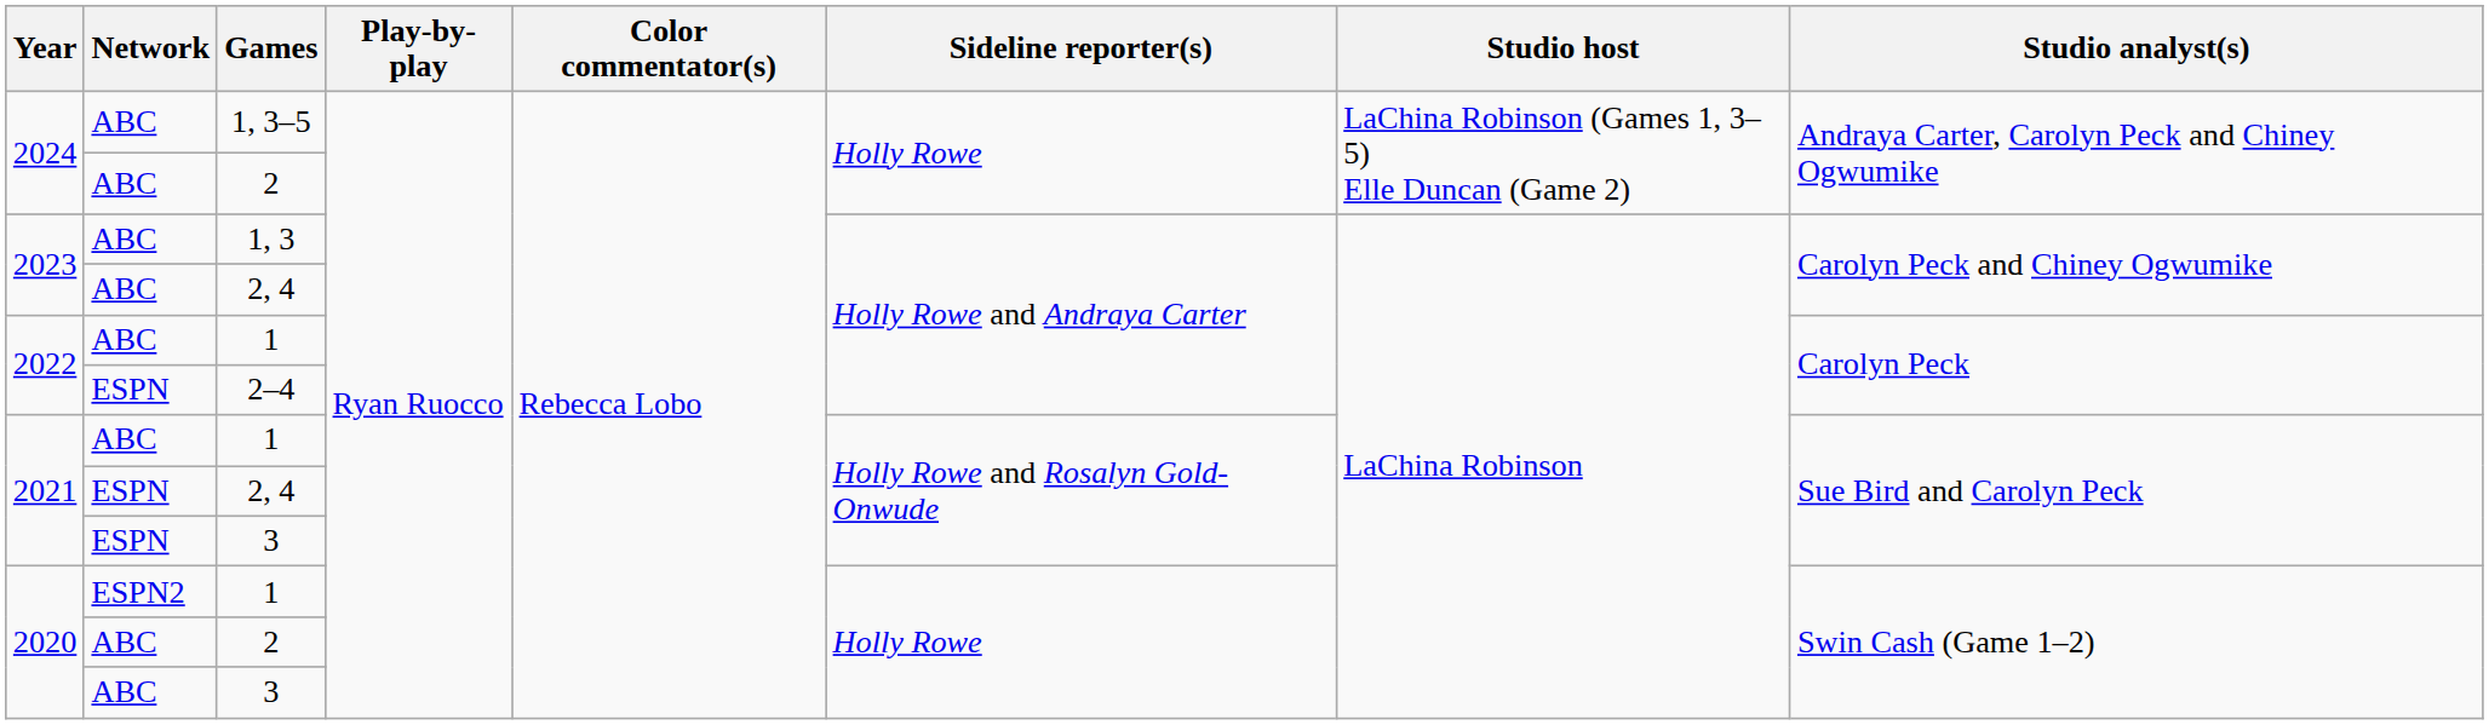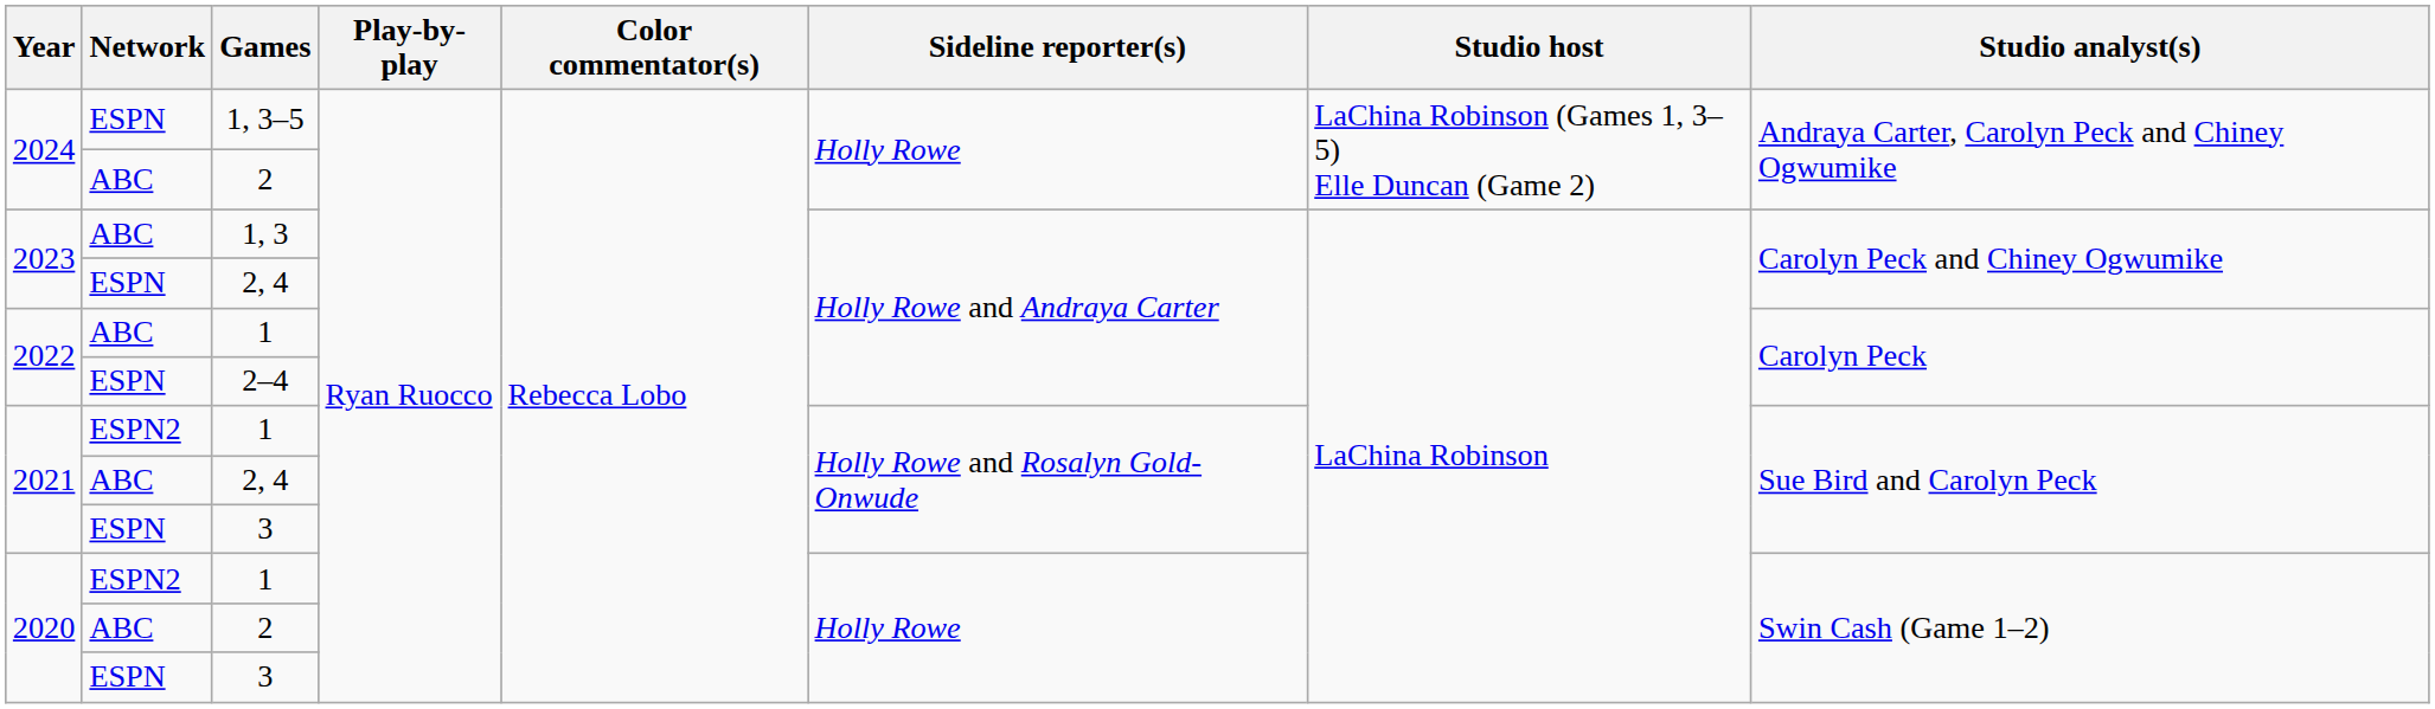 <table class=wikitable>
 <tr>
 <th>Year</th>
 <th>Network</th>
 <th>Games</th>
 <th>Play-by-play</th>
 <th>Color commentator(s)</th>
 <th>Sideline reporter(s)</th>
 <th>Studio host</th>
 <th>Studio analyst(s)</th>
 </tr>
 <tr>
 <td rowspan="2"><a href='#'>2024</a></td>
-<td><a href='#'>ABC</a></td>
+<td><a href='#'>ESPN</a></td>
 <td align="center">1, 3–5</td>
 <td rowspan="12"><a href='#'>Ryan Ruocco</a></td>
 <td rowspan="12"><a href='#'>Rebecca Lobo</a></td>
 <td rowspan="2"><em><a href='#'>Holly Rowe</a></em></td>
 <td rowspan="2"><a href='#'>LaChina Robinson</a> (Games 1, 3–5)<br><a href='#'>Elle Duncan</a> (Game 2)</td>
 <td rowspan="2"><a href='#'>Andraya Carter</a>, <a href='#'>Carolyn Peck</a> and <a href='#'>Chiney Ogwumike</a></td>
 </tr>
 <tr>
 <td><a href='#'>ABC</a></td>
 <td align="center">2</td>
 </tr>
 <tr>
 <td rowspan="2"><a href='#'>2023</a></td>
 <td><a href='#'>ABC</a></td>
 <td align="center">1, 3</td>
 <td rowspan="4"><em><a href='#'>Holly Rowe</a></em> and <em><a href='#'>Andraya Carter</a></em></td>
 <td rowspan="10"><a href='#'>LaChina Robinson</a></td>
 <td rowspan="2"><a href='#'>Carolyn Peck</a> and <a href='#'>Chiney Ogwumike</a></td>
 </tr>
 <tr>
-<td><a href='#'>ABC</a></td>
+<td><a href='#'>ESPN</a></td>
 <td align="center">2, 4</td>
 </tr>
 <tr>
 <td rowspan="2"><a href='#'>2022</a></td>
 <td><a href='#'>ABC</a></td>
 <td align="center">1</td>
 <td rowspan="2"><a href='#'>Carolyn Peck</a></td>
 </tr>
 <tr>
 <td><a href='#'>ESPN</a></td>
 <td align="center">2–4</td>
 </tr>
 <tr>
 <td rowspan="3"><a href='#'>2021</a></td>
-<td><a href='#'>ABC</a></td>
+<td><a href='#'>ESPN2</a></td>
 <td align="center">1</td>
 <td rowspan="3"><em><a href='#'>Holly Rowe</a></em> and <em><a href='#'>Rosalyn Gold-Onwude</a></em></td>
 <td rowspan="3"><a href='#'>Sue Bird</a> and <a href='#'>Carolyn Peck</a></td>
 </tr>
 <tr>
-<td><a href='#'>ESPN</a></td>
+<td><a href='#'>ABC</a></td>
 <td align="center">2, 4</td>
 </tr>
 <tr>
 <td><a href='#'>ESPN</a></td>
 <td align="center">3</td>
 </tr>
 <tr>
 <td rowspan="3"><a href='#'>2020</a></td>
 <td><a href='#'>ESPN2</a></td>
 <td align="center">1</td>
 <td rowspan="3"><em><a href='#'>Holly Rowe</a></em></td>
 <td rowspan="3"><a href='#'>Swin Cash</a> (Game 1–2)</td>
 </tr>
 <tr>
 <td><a href='#'>ABC</a></td>
 <td align="center">2</td>
 </tr>
 <tr>
-<td><a href='#'>ABC</a></td>
+<td><a href='#'>ESPN</a></td>
 <td align="center">3</td>
 </tr>
 </table>
